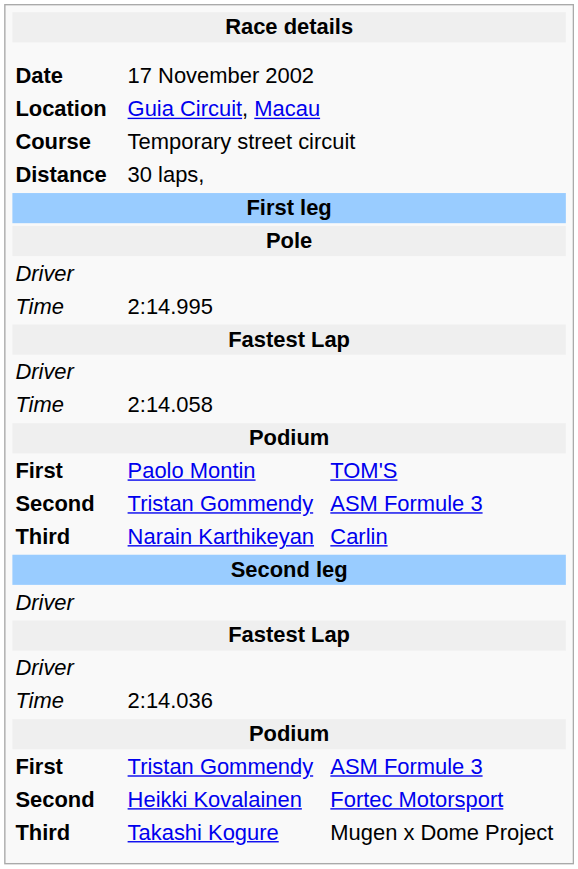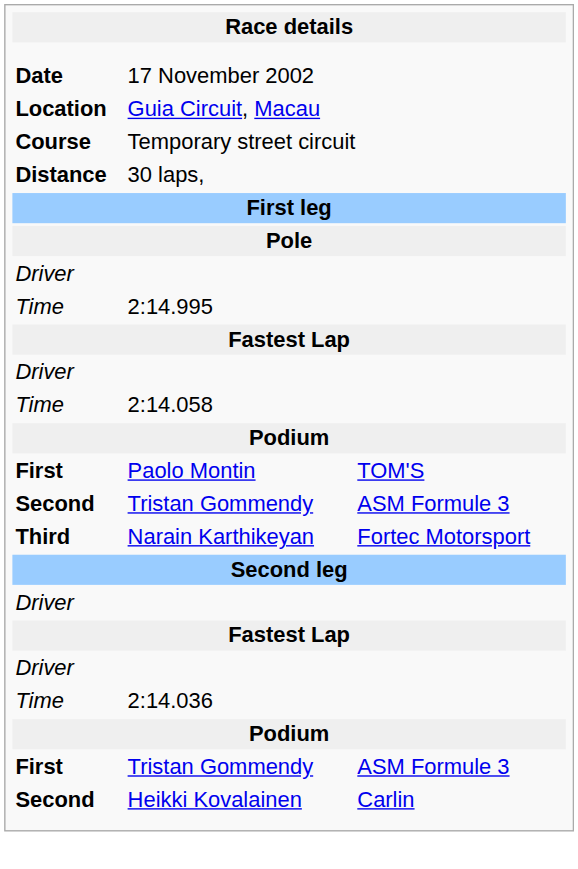 <table class="infobox" align="right" cellpadding="2" style="float:right; width: 26em; ">
 <tr>
 <th colspan="3" bgcolor="#efefef">Race details</th>
 </tr>
 <tr>
 <td colspan="3" style="text-align:center;"></td>
 </tr>
 <tr>
 <td colspan="3" style="text-align:center;"></td>
 </tr>
 <tr>
 <td style="width: 20%;"><strong>Date</strong></td>
 <td>17 November 2002</td>
 </tr>
 <tr>
 <td><strong>Location</strong></td>
 <td colspan=2><a href='#'>Guia Circuit</a>, <a href='#'>Macau</a></td>
 </tr>
 <tr>
 <td><strong>Course</strong></td>
 <td colspan=2>Temporary street circuit<br></td>
 </tr>
 <tr>
 <td><strong>Distance</strong></td>
 <td colspan=2>30 laps, </td>
 </tr>
 <tr>
 <td colspan="3" style="text-align:center; background-color:#99ccff"><strong>First leg</strong></td>
 </tr>
 <tr>
 <th colspan="3" bgcolor="#efefef">Pole</th>
 </tr>
 <tr>
 <td><em>Driver</em></td>
 <td></td>
 <td></td>
 </tr>
 <tr>
 <td><em>Time</em></td>
 <td colspan=2>2:14.995</td>
 </tr>
 <tr>
 <th colspan="3" bgcolor="#efefef">Fastest Lap</th>
 </tr>
 <tr>
 <td><em>Driver</em></td>
 <td></td>
 <td></td>
 </tr>
 <tr>
 <td><em>Time</em></td>
 <td colspan=2>2:14.058</td>
 </tr>
 <tr>
 <th colspan="3" bgcolor="#efefef">Podium</th>
 </tr>
 <tr>
 <td><strong>First</strong></td>
 <td> <a href='#'>Paolo Montin</a></td>
 <td><a href='#'>TOM'S</a></td>
 </tr>
 <tr>
 <td><strong>Second</strong></td>
 <td> <a href='#'>Tristan Gommendy</a></td>
 <td><a href='#'>ASM Formule 3</a></td>
 </tr>
 <tr>
 <td><strong>Third</strong></td>
 <td> <a href='#'>Narain Karthikeyan</a></td>
-<td><a href='#'>Carlin</a></td>
+<td><a href='#'>Fortec Motorsport</a></td>
 </tr>
 <tr>
 <td colspan="3" style="text-align:center; background-color:#99ccff"><strong>Second leg</strong></td>
 </tr>
 <tr>
 <td><em>Driver</em></td>
 <td></td>
 <td></td>
 </tr>
 <tr>
 <th colspan="3" bgcolor="#efefef">Fastest Lap</th>
 </tr>
 <tr>
 <td><em>Driver</em></td>
 <td></td>
 <td></td>
 </tr>
 <tr>
 <td><em>Time</em></td>
 <td colspan=2>2:14.036</td>
 </tr>
 <tr>
 <th colspan="3" bgcolor="#efefef">Podium</th>
 </tr>
 <tr>
 <td><strong>First</strong></td>
 <td> <a href='#'>Tristan Gommendy</a></td>
 <td><a href='#'>ASM Formule 3</a></td>
 </tr>
 <tr>
 <td><strong>Second</strong></td>
 <td> <a href='#'>Heikki Kovalainen</a></td>
-<td><a href='#'>Fortec Motorsport</a></td>
-</tr>
-<tr>
-<td><strong>Third</strong></td>
-<td> <a href='#'>Takashi Kogure</a></td>
-<td>Mugen x Dome Project</td>
+<td><a href='#'>Carlin</a></td>
 </tr>
 <tr>
 <td></td>
 </tr>
 </table>
